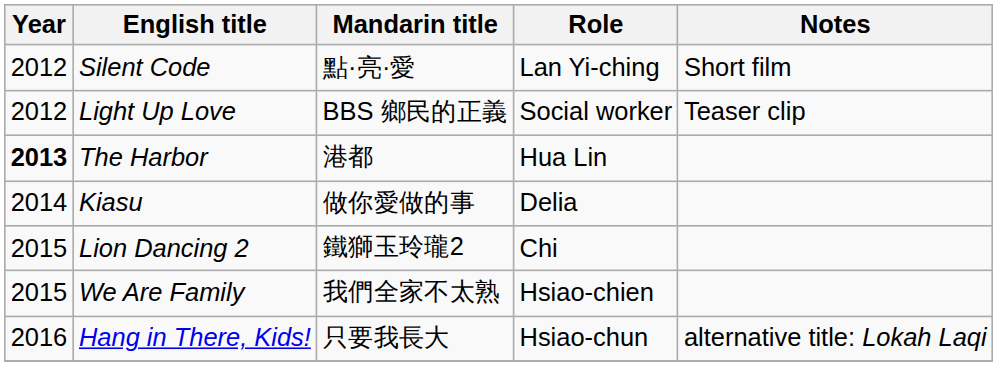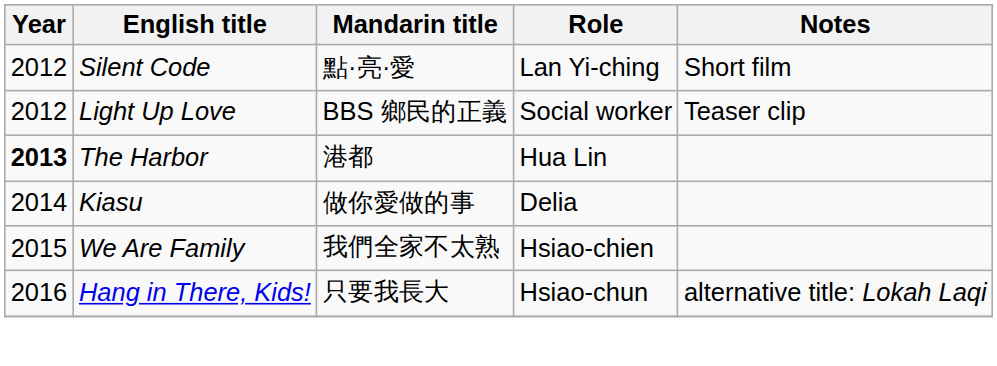 <table class="wikitable sortable">
 <tr>
 <th>Year</th>
 <th>English title</th>
 <th>Mandarin title</th>
 <th>Role</th>
 <th class="unsortable">Notes</th>
 </tr>
 <tr>
 <td>2012</td>
 <td><em>Silent Code</em></td>
 <td>點·亮·愛</td>
 <td>Lan Yi-ching</td>
 <td>Short film</td>
 </tr>
 <tr>
 <td>2012</td>
 <td><em>Light Up Love</em></td>
 <td>BBS 鄉民的正義</td>
 <td>Social worker</td>
 <td>Teaser clip</td>
 </tr>
 <tr>
 <td><strong>2013</strong></td>
 <td><em>The Harbor</em></td>
 <td>港都</td>
 <td>Hua Lin</td>
 <td></td>
 </tr>
 <tr>
 <td>2014</td>
 <td><em>Kiasu</em></td>
 <td>做你愛做的事</td>
 <td>Delia</td>
 <td></td>
 </tr>
 <tr>
 <td>2015</td>
-<td><em>Lion Dancing 2</em></td>
-<td>鐵獅玉玲瓏2</td>
-<td>Chi</td>
-<td></td>
-</tr>
-<tr>
-<td>2015</td>
 <td><em>We Are Family</em></td>
 <td>我們全家不太熟</td>
 <td>Hsiao-chien</td>
 <td></td>
 </tr>
 <tr>
 <td>2016</td>
 <td><em><a href='#'>Hang in There, Kids!</a></em></td>
 <td>只要我長大</td>
 <td>Hsiao-chun</td>
 <td>alternative title: <em>Lokah Laqi</em></td>
 </tr>
 <tr>
 </tr>
 </table>
